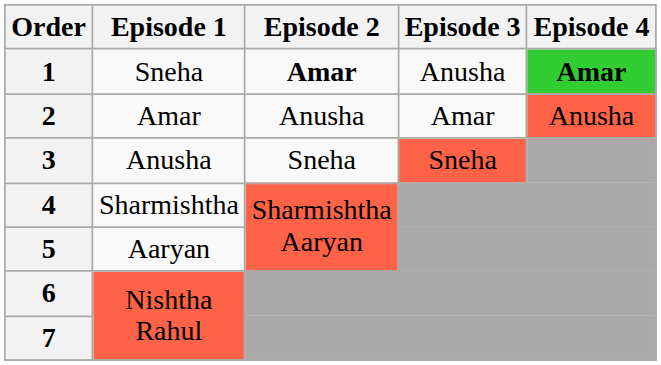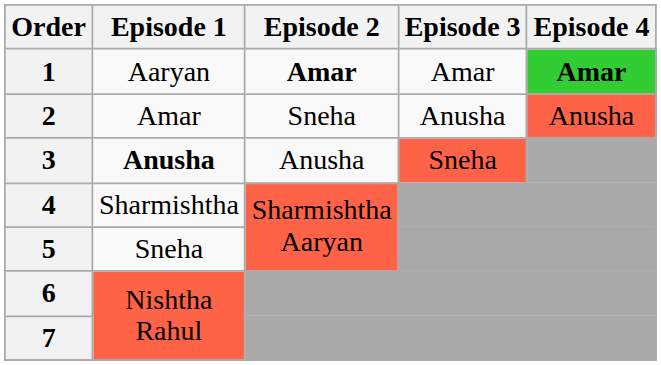 <table class="wikitable" style="font-size:100%; text-align: center;">
 <tr>
 <th>Order</th>
 <th>Episode 1</th>
 <th>Episode 2</th>
 <th>Episode 3</th>
 <th>Episode 4</th>
 </tr>
 <tr>
 <th>1</th>
-<td>Sneha</td>
+<td>Aaryan</td>
 <td><strong>Amar</strong></td>
-<td>Anusha</td>
+<td>Amar</td>
 <td bgcolor="limegreen"><strong>Amar</strong></td>
 </tr>
 <tr>
 <th>2</th>
 <td>Amar</td>
+<td>Sneha</td>
 <td>Anusha</td>
-<td>Amar</td>
 <td bgcolor="Tomato">Anusha</td>
 </tr>
 <tr>
 <th>3</th>
+<td><strong>Anusha</strong></td>
 <td>Anusha</td>
-<td>Sneha</td>
 <td bgcolor="Tomato">Sneha</td>
 <td bgcolor="darkgray"></td>
 </tr>
 <tr>
 <th>4</th>
 <td>Sharmishtha</td>
 <td rowspan="2" bgcolor="Tomato">Sharmishtha<br>Aaryan</td>
 <td colspan="2" bgcolor="darkgray"></td>
 </tr>
 <tr>
 <th>5</th>
-<td>Aaryan</td>
+<td>Sneha</td>
 <td colspan="2" bgcolor="darkgray"></td>
 </tr>
 <tr>
 <th>6</th>
 <td rowspan="2" bgcolor="Tomato">Nishtha<br>Rahul</td>
 <td colspan="3" bgcolor="darkgray"></td>
 </tr>
 <tr>
 <th>7</th>
 <td colspan="3" bgcolor="darkgray"></td>
 </tr>
 <tr>
 </tr>
 </table>
